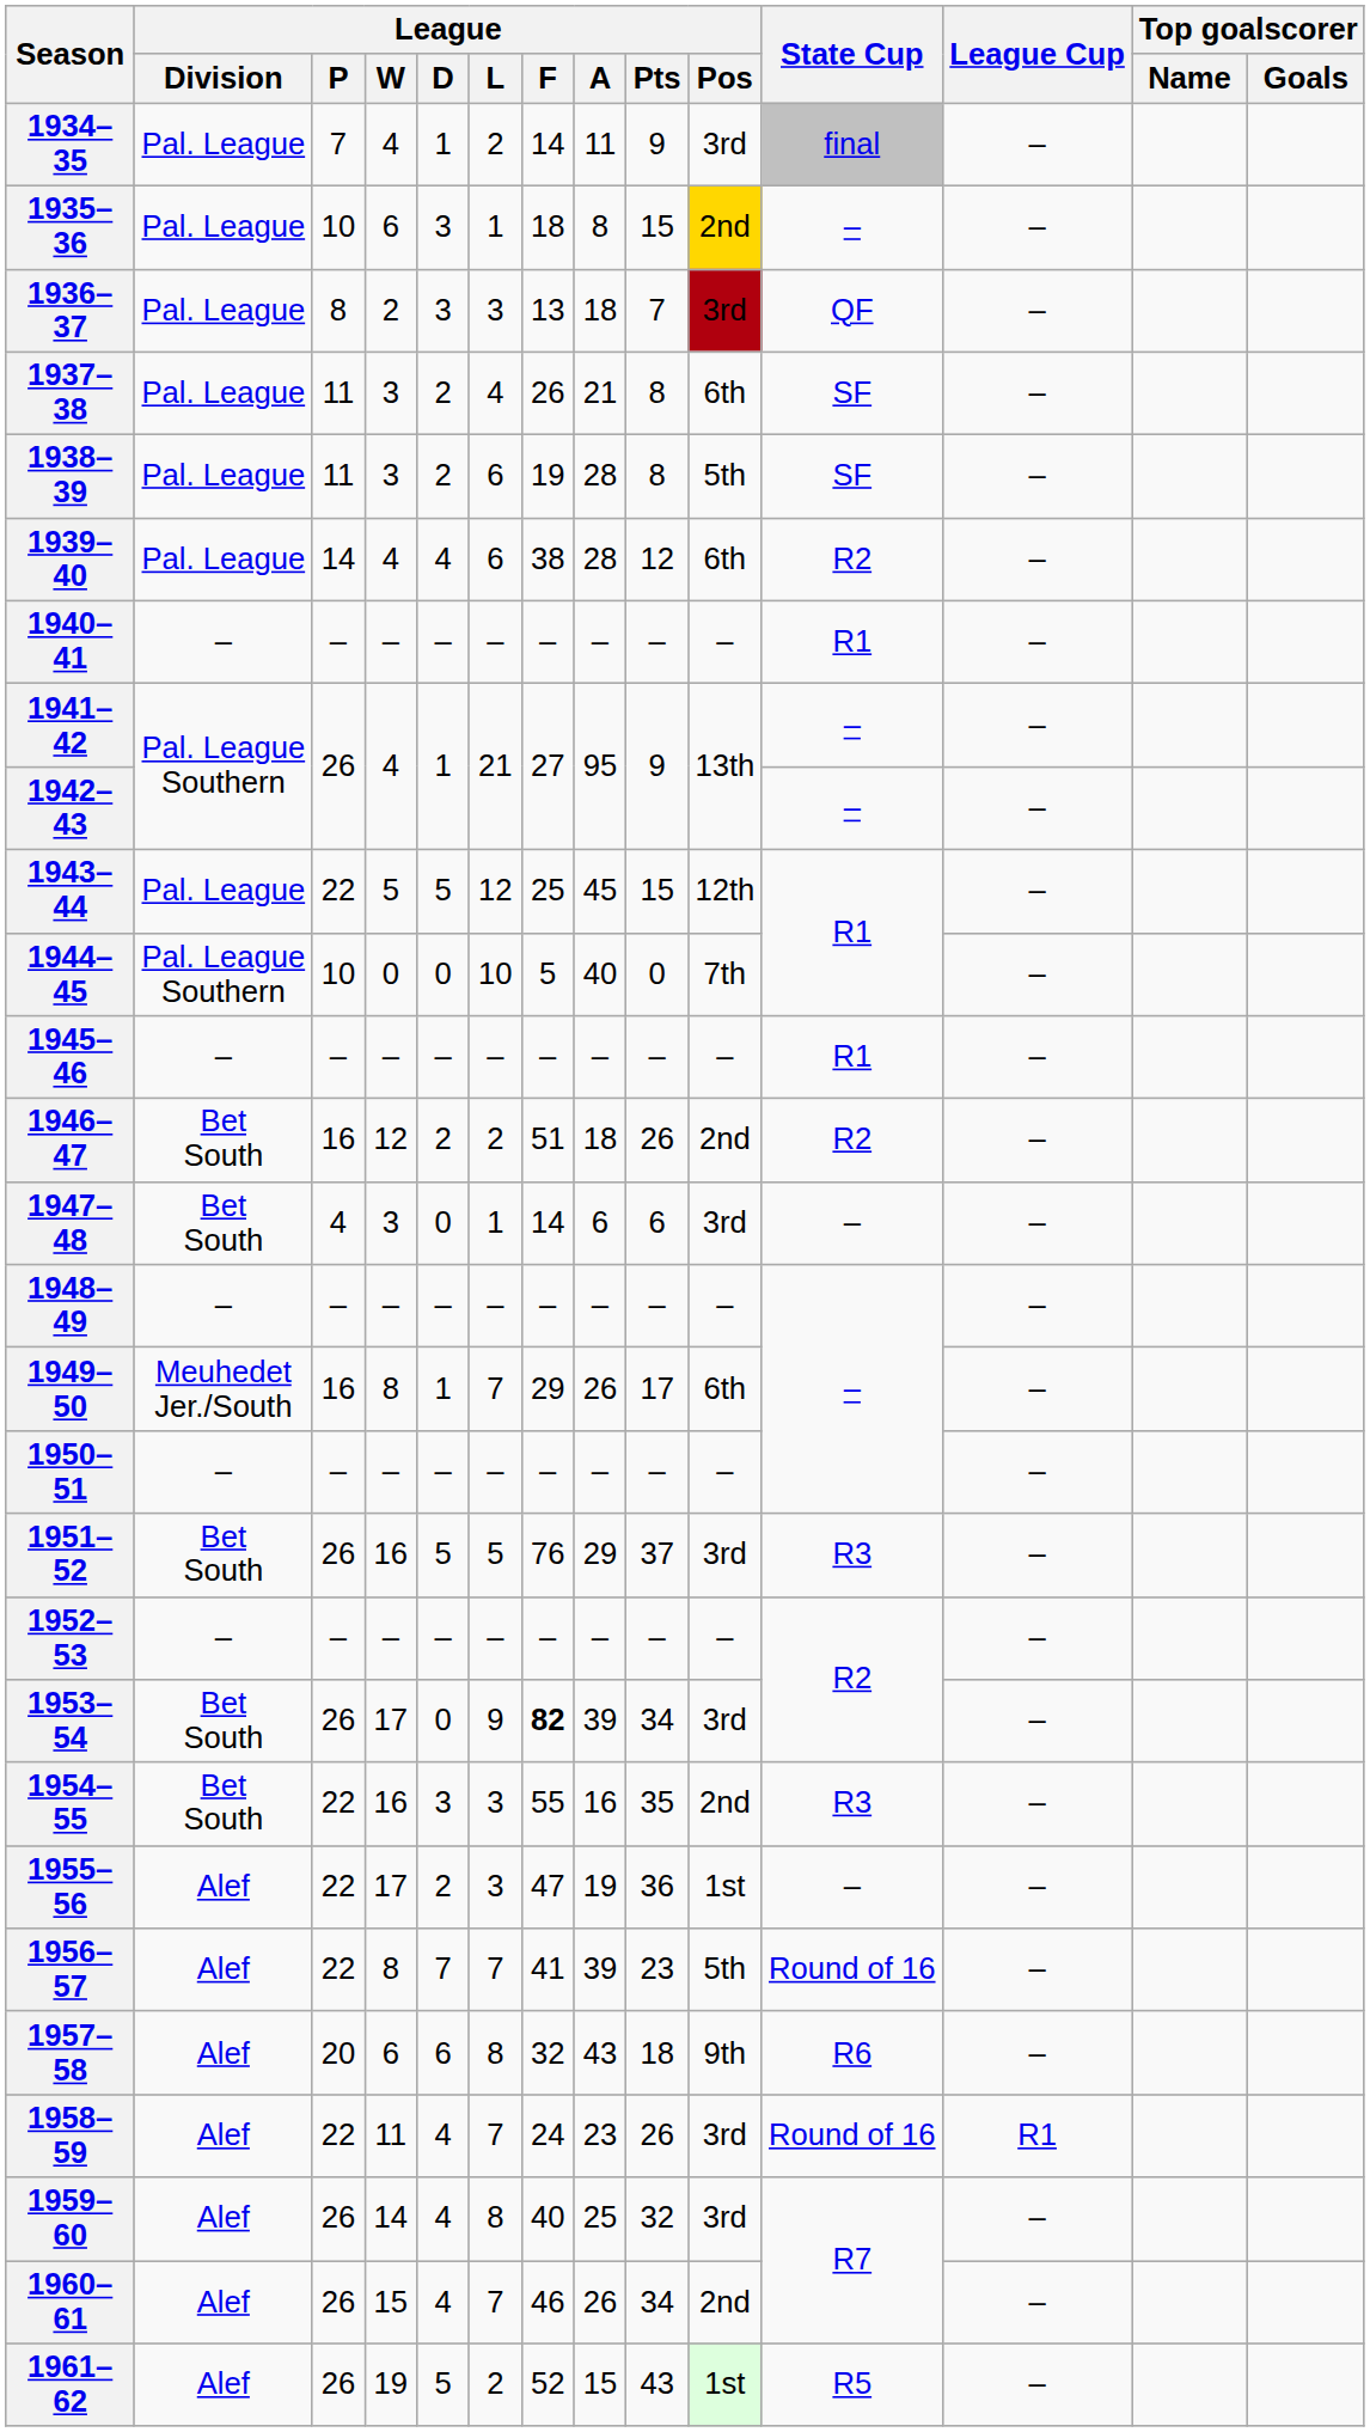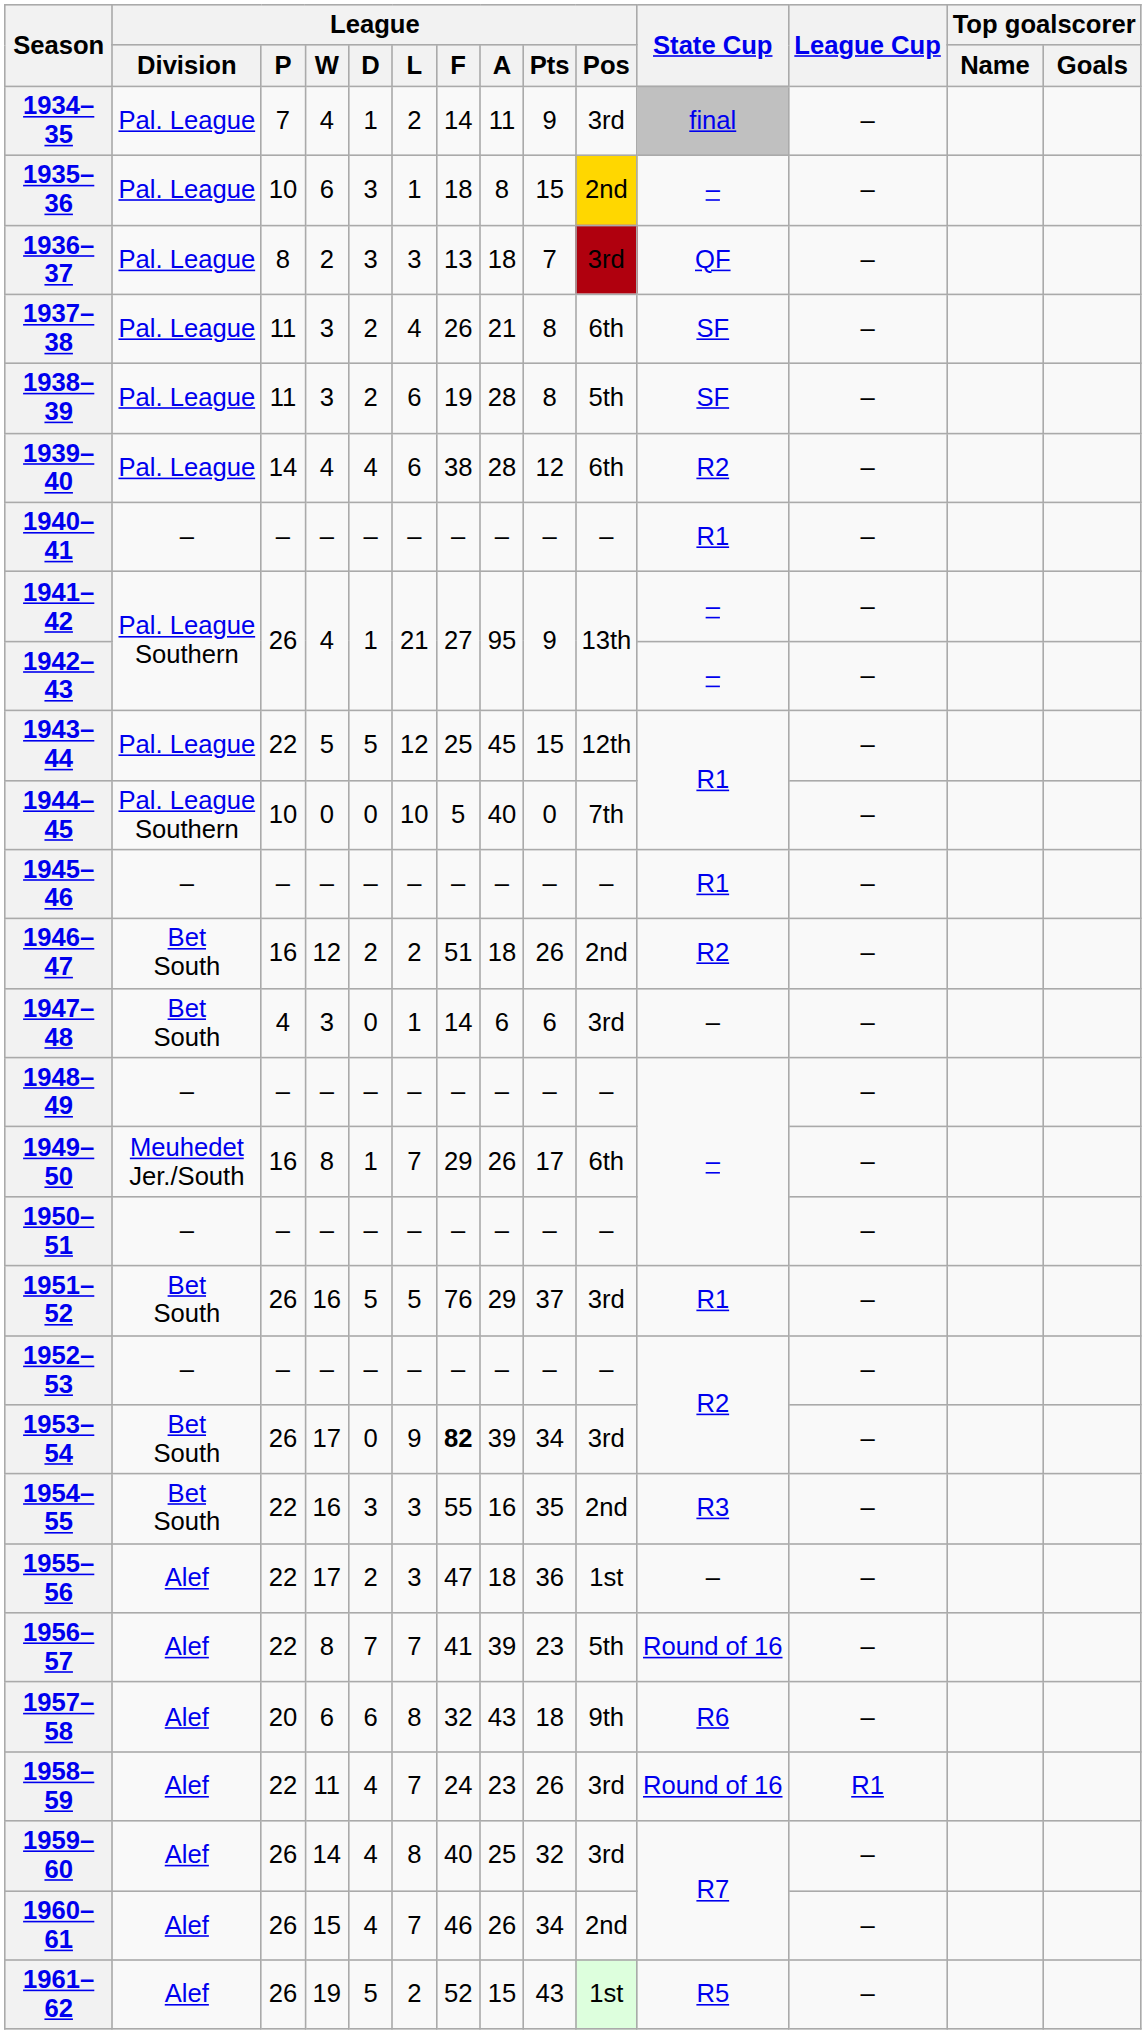 <table class="wikitable" style="text-align: center">
 <tr>
 <th rowspan="2" width="60">Season</th>
 <th colspan="9">League</th>
 <th rowspan="2"><a href='#'>State Cup</a></th>
 <th rowspan="2"><a href='#'>League Cup</a></th>
 <th colspan="2">Top goalscorer</th>
 </tr>
 <tr>
 <th>Division</th>
 <th width="20">P</th>
 <th width="20">W</th>
 <th width="20">D</th>
 <th width="20">L</th>
 <th width="20">F</th>
 <th width="20">A</th>
 <th width="20">Pts</th>
 <th>Pos</th>
 <th>Name</th>
 <th>Goals</th>
 </tr>
 <tr>
 <th><a href='#'>1934–35</a></th>
 <td><a href='#'>Pal. League</a> <br></td>
 <td>7</td>
 <td>4</td>
 <td>1</td>
 <td>2</td>
 <td>14</td>
 <td>11</td>
 <td>9</td>
 <td>3rd</td>
 <td bgcolor=silver><a href='#'>final</a></td>
 <td>–</td>
 <td></td>
 <td></td>
 </tr>
 <tr>
 <th><a href='#'>1935–36</a></th>
 <td><a href='#'>Pal. League</a></td>
 <td>10</td>
 <td>6</td>
 <td>3</td>
 <td>1</td>
 <td>18</td>
 <td>8</td>
 <td>15</td>
 <td bgcolor=gold>2nd</td>
 <td><a href='#'>–</a> </td>
 <td>–</td>
 <td></td>
 <td></td>
 </tr>
 <tr>
 <th><a href='#'>1936–37</a></th>
 <td><a href='#'>Pal. League</a></td>
 <td>8</td>
 <td>2</td>
 <td>3</td>
 <td>3</td>
 <td>13</td>
 <td>18</td>
 <td>7</td>
 <td bgcolor=bronze>3rd</td>
 <td><a href='#'>QF</a></td>
 <td>–</td>
 <td></td>
 <td></td>
 </tr>
 <tr>
 <th><a href='#'>1937–38</a></th>
 <td><a href='#'>Pal. League</a></td>
 <td>11</td>
 <td>3</td>
 <td>2</td>
 <td>4</td>
 <td>26</td>
 <td>21</td>
 <td>8</td>
 <td>6th</td>
 <td><a href='#'>SF</a></td>
 <td>–</td>
 <td></td>
 <td></td>
 </tr>
 <tr>
 <th><a href='#'>1938–39</a></th>
 <td><a href='#'>Pal. League</a> <br></td>
 <td>11</td>
 <td>3</td>
 <td>2</td>
 <td>6</td>
 <td>19</td>
 <td>28</td>
 <td>8</td>
 <td>5th</td>
 <td><a href='#'>SF</a></td>
 <td>–</td>
 <td></td>
 <td></td>
 </tr>
 <tr>
 <th><a href='#'>1939–40</a></th>
 <td><a href='#'>Pal. League</a></td>
 <td>14</td>
 <td>4</td>
 <td>4</td>
 <td>6</td>
 <td>38</td>
 <td>28</td>
 <td>12</td>
 <td>6th</td>
 <td><a href='#'>R2</a></td>
 <td>–</td>
 <td></td>
 <td></td>
 </tr>
 <tr>
 <th><a href='#'>1940–41</a></th>
 <td>–</td>
 <td>–</td>
 <td>–</td>
 <td>–</td>
 <td>–</td>
 <td>–</td>
 <td>–</td>
 <td>–</td>
 <td>–</td>
 <td><a href='#'>R1</a></td>
 <td>–</td>
 <td></td>
 <td></td>
 </tr>
 <tr>
 <th><a href='#'>1941–42</a></th>
 <td rowspan=2><a href='#'>Pal. League</a> <br>Southern <br></td>
 <td rowspan=2>26</td>
 <td rowspan=2>4</td>
 <td rowspan=2>1</td>
 <td rowspan=2>21</td>
 <td rowspan=2>27</td>
 <td rowspan=2>95</td>
 <td rowspan=2>9</td>
 <td rowspan=2>13th</td>
 <td><a href='#'>–</a></td>
 <td>–</td>
 <td></td>
 <td></td>
 </tr>
 <tr>
 <th><a href='#'>1942–43</a></th>
 <td><a href='#'>–</a></td>
 <td>–</td>
 <td></td>
 <td></td>
 </tr>
 <tr>
 <th><a href='#'>1943–44</a></th>
 <td><a href='#'>Pal. League</a></td>
 <td>22</td>
 <td>5</td>
 <td>5</td>
 <td>12</td>
 <td>25</td>
 <td>45</td>
 <td>15</td>
 <td>12th</td>
 <td rowspan=2><a href='#'>R1</a></td>
 <td>–</td>
 <td></td>
 <td></td>
 </tr>
 <tr>
 <th><a href='#'>1944–45</a></th>
 <td><a href='#'>Pal. League</a><br> Southern</td>
 <td>10</td>
 <td>0</td>
 <td>0</td>
 <td>10</td>
 <td>5</td>
 <td>40</td>
 <td>0</td>
 <td>7th</td>
 <td>–</td>
 <td></td>
 <td></td>
 </tr>
 <tr>
 <th><a href='#'>1945–46</a></th>
 <td>–</td>
 <td>–</td>
 <td>–</td>
 <td>–</td>
 <td>–</td>
 <td>–</td>
 <td>–</td>
 <td>–</td>
 <td>–</td>
 <td><a href='#'>R1</a></td>
 <td>–</td>
 <td></td>
 <td></td>
 </tr>
 <tr>
 <th><a href='#'>1946–47</a></th>
 <td><a href='#'>Bet</a><br>South</td>
 <td>16</td>
 <td>12</td>
 <td>2</td>
 <td>2</td>
 <td>51</td>
 <td>18</td>
 <td>26</td>
 <td>2nd</td>
 <td><a href='#'>R2</a></td>
 <td>–</td>
 <td></td>
 <td></td>
 </tr>
 <tr>
 <th><a href='#'>1947–48</a></th>
 <td><a href='#'>Bet</a><br>South<br></td>
 <td>4</td>
 <td>3</td>
 <td>0</td>
 <td>1</td>
 <td>14</td>
 <td>6</td>
 <td>6</td>
 <td>3rd</td>
 <td>–</td>
 <td>–</td>
 <td></td>
 <td></td>
 </tr>
 <tr>
 <th><a href='#'>1948–49</a></th>
 <td>–</td>
 <td>–</td>
 <td>–</td>
 <td>–</td>
 <td>–</td>
 <td>–</td>
 <td>–</td>
 <td>–</td>
 <td>–</td>
 <td rowspan=3><a href='#'>–</a></td>
 <td>–</td>
 <td></td>
 <td></td>
 </tr>
 <tr>
 <th><a href='#'>1949–50</a></th>
 <td><a href='#'>Meuhedet</a><br>Jer./South</td>
 <td>16</td>
 <td>8</td>
 <td>1</td>
 <td>7</td>
 <td>29</td>
 <td>26</td>
 <td>17</td>
 <td>6th</td>
 <td>–</td>
 <td></td>
 <td></td>
 </tr>
 <tr>
 <th><a href='#'>1950–51</a></th>
 <td>–</td>
 <td>–</td>
 <td>–</td>
 <td>–</td>
 <td>–</td>
 <td>–</td>
 <td>–</td>
 <td>–</td>
 <td>–</td>
 <td>–</td>
 <td></td>
 <td></td>
 </tr>
 <tr>
 <th><a href='#'>1951–52</a></th>
 <td><a href='#'>Bet</a><br>South</td>
 <td>26</td>
 <td>16</td>
 <td>5</td>
 <td>5</td>
 <td>76</td>
 <td>29</td>
 <td>37</td>
 <td>3rd</td>
-<td><a href='#'>R3</a></td>
+<td><a href='#'>R1</a></td>
 <td>–</td>
 <td></td>
 <td></td>
 </tr>
 <tr>
 <th><a href='#'>1952–53</a></th>
 <td>–</td>
 <td>–</td>
 <td>–</td>
 <td>–</td>
 <td>–</td>
 <td>–</td>
 <td>–</td>
 <td>–</td>
 <td>–</td>
 <td rowspan=2><a href='#'>R2</a></td>
 <td>–</td>
 <td></td>
 <td></td>
 </tr>
 <tr>
 <th><a href='#'>1953–54</a></th>
 <td><a href='#'>Bet</a><br>South</td>
 <td>26</td>
 <td>17</td>
 <td>0</td>
 <td>9</td>
 <td><strong>82</strong></td>
 <td>39</td>
 <td>34</td>
 <td>3rd</td>
 <td>–</td>
 <td></td>
 <td></td>
 </tr>
 <tr>
 <th><a href='#'>1954–55</a></th>
 <td><a href='#'>Bet</a><br>South</td>
 <td>22</td>
 <td>16</td>
 <td>3</td>
 <td>3</td>
 <td>55</td>
 <td>16</td>
 <td>35</td>
 <td>2nd</td>
 <td><a href='#'>R3</a></td>
 <td>–</td>
 <td></td>
 <td></td>
 </tr>
 <tr>
 <th><a href='#'>1955–56</a></th>
 <td><a href='#'>Alef</a></td>
 <td>22</td>
 <td>17</td>
 <td>2</td>
 <td>3</td>
 <td>47</td>
-<td>19</td>
+<td>18</td>
 <td>36</td>
 <td>1st</td>
 <td>–</td>
 <td>–</td>
 <td></td>
 <td></td>
 </tr>
 <tr>
 <th><a href='#'>1956–57</a></th>
 <td><a href='#'>Alef</a></td>
 <td>22</td>
 <td>8</td>
 <td>7</td>
 <td>7</td>
 <td>41</td>
 <td>39</td>
 <td>23</td>
 <td>5th</td>
 <td><a href='#'>Round of 16</a></td>
 <td>–</td>
 <td></td>
 <td></td>
 </tr>
 <tr>
 <th><a href='#'>1957–58</a></th>
 <td><a href='#'>Alef</a></td>
 <td>20</td>
 <td>6</td>
 <td>6</td>
 <td>8</td>
 <td>32</td>
 <td>43</td>
 <td>18</td>
 <td>9th</td>
 <td><a href='#'>R6</a></td>
 <td>–</td>
 <td></td>
 <td></td>
 </tr>
 <tr>
 <th><a href='#'>1958–59</a></th>
 <td><a href='#'>Alef</a></td>
 <td>22</td>
 <td>11</td>
 <td>4</td>
 <td>7</td>
 <td>24</td>
 <td>23</td>
 <td>26</td>
 <td>3rd</td>
 <td><a href='#'>Round of 16</a></td>
 <td><a href='#'>R1</a></td>
 <td></td>
 <td></td>
 </tr>
 <tr>
 <th><a href='#'>1959–60</a></th>
 <td><a href='#'>Alef</a></td>
 <td>26</td>
 <td>14</td>
 <td>4</td>
 <td>8</td>
 <td>40</td>
 <td>25</td>
 <td>32</td>
 <td>3rd</td>
 <td rowspan=2><a href='#'>R7</a></td>
 <td>–</td>
 <td></td>
 <td></td>
 </tr>
 <tr>
 <th><a href='#'>1960–61</a></th>
 <td><a href='#'>Alef</a></td>
 <td>26</td>
 <td>15</td>
 <td>4</td>
 <td>7</td>
 <td>46</td>
 <td>26</td>
 <td>34</td>
 <td>2nd</td>
 <td>–</td>
 <td></td>
 <td></td>
 </tr>
 <tr>
 <th><a href='#'>1961–62</a></th>
 <td><a href='#'>Alef</a></td>
 <td>26</td>
 <td>19</td>
 <td>5</td>
 <td>2</td>
 <td>52</td>
 <td>15</td>
 <td>43</td>
 <td bgcolor=#ddffdd>1st</td>
 <td><a href='#'>R5</a></td>
 <td>–</td>
 <td></td>
 <td></td>
 </tr>
 </table>
